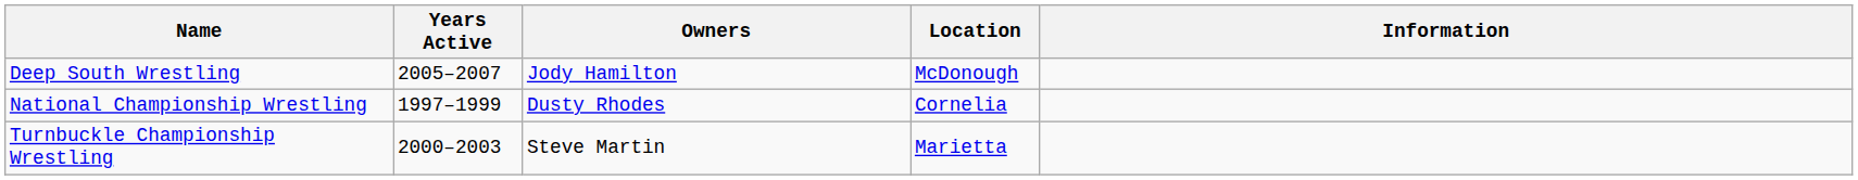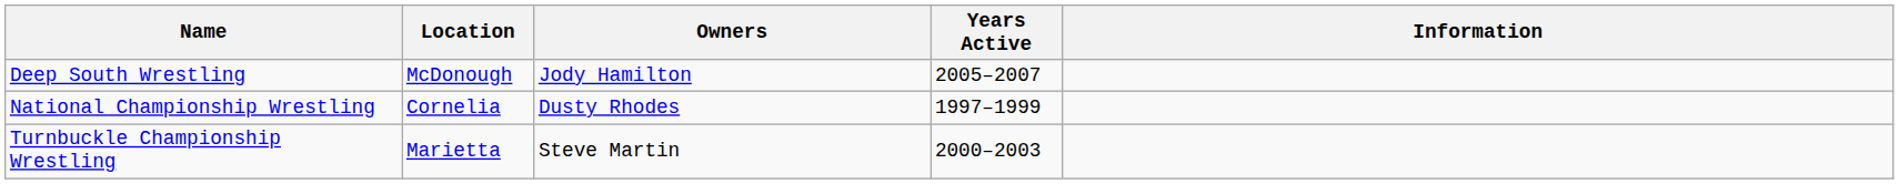 <table class=wikitable>
 <tr>
 <th style="width:21%;">Name</th>
+<th style="width:7%;">Location</th>
+<th style="width:21%;">Owners</th>
 <th style="width:7%;">Years Active</th>
-<th style="width:21%;">Owners</th>
-<th style="width:7%;">Location</th>
 <th style="width:55%;">Information</th>
 </tr>
 <tr>
 <td><a href='#'>Deep South Wrestling</a></td>
+<td><a href='#'>McDonough</a></td>
+<td><a href='#'>Jody Hamilton</a></td>
 <td>2005–2007</td>
-<td><a href='#'>Jody Hamilton</a></td>
-<td><a href='#'>McDonough</a></td>
 <td></td>
 </tr>
 <tr>
 <td><a href='#'>National Championship Wrestling</a></td>
+<td><a href='#'>Cornelia</a></td>
+<td><a href='#'>Dusty Rhodes</a></td>
 <td>1997–1999</td>
-<td><a href='#'>Dusty Rhodes</a></td>
-<td><a href='#'>Cornelia</a></td>
 <td></td>
 </tr>
 <tr>
 <td><a href='#'>Turnbuckle Championship Wrestling</a></td>
+<td><a href='#'>Marietta</a></td>
+<td>Steve Martin</td>
 <td>2000–2003</td>
-<td>Steve Martin</td>
-<td><a href='#'>Marietta</a></td>
 <td></td>
 </tr>
 </table>
